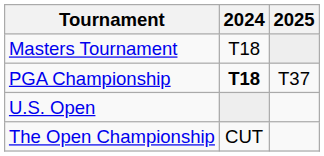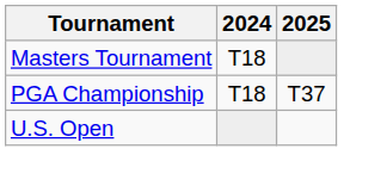 <table class="wikitable" style="font-size:95%;text-align:center;">
 <tr>
 <th>Tournament</th>
 <th>2024</th>
 <th>2025</th>
 </tr>
 <tr>
 <td align=left><a href='#'>Masters Tournament</a></td>
 <td>T18</td>
 <td style="background:#eeeeee;"></td>
 </tr>
 <tr>
 <td align=left><a href='#'>PGA Championship</a></td>
-<td><strong>T18</strong></td>
+<td>T18</td>
 <td>T37</td>
 </tr>
 <tr>
 <td align=left><a href='#'>U.S. Open</a></td>
 <td style="background:#eeeeee;"></td>
 <td></td>
 </tr>
-<tr>
-<td align=left><a href='#'>The Open Championship</a></td>
-<td>CUT</td>
-<td></td>
-</tr>
 </table>
